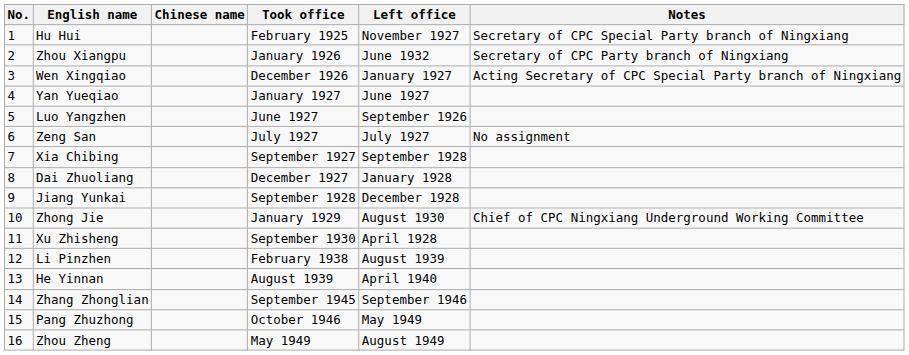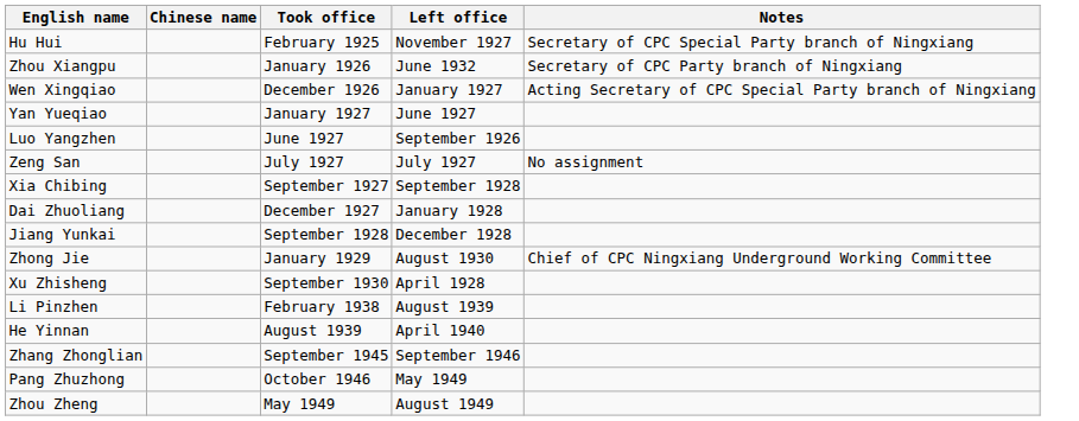 <table class="wikitable">
 <tr>
-<th>No.</th>
 <th>English name</th>
 <th>Chinese name</th>
 <th>Took office</th>
 <th>Left office</th>
 <th>Notes</th>
 </tr>
 <tr>
-<td>1</td>
 <td>Hu Hui</td>
 <td></td>
 <td>February 1925</td>
 <td>November 1927</td>
 <td>Secretary of CPC Special Party branch of Ningxiang</td>
 </tr>
 <tr>
-<td>2</td>
 <td>Zhou Xiangpu</td>
 <td></td>
 <td>January 1926</td>
 <td>June 1932</td>
 <td>Secretary of CPC Party branch of Ningxiang</td>
 </tr>
 <tr>
-<td>3</td>
 <td>Wen Xingqiao</td>
 <td></td>
 <td>December 1926</td>
 <td>January 1927</td>
 <td>Acting Secretary of CPC Special Party branch of Ningxiang</td>
 </tr>
 <tr>
-<td>4</td>
 <td>Yan Yueqiao</td>
 <td></td>
 <td>January 1927</td>
 <td>June 1927</td>
 <td></td>
 </tr>
 <tr>
-<td>5</td>
 <td>Luo Yangzhen</td>
 <td></td>
 <td>June 1927</td>
 <td>September 1926</td>
 <td></td>
 </tr>
 <tr>
-<td>6</td>
 <td>Zeng San</td>
 <td></td>
 <td>July 1927</td>
 <td>July 1927</td>
 <td>No assignment</td>
 </tr>
 <tr>
-<td>7</td>
 <td>Xia Chibing</td>
 <td></td>
 <td>September 1927</td>
 <td>September 1928</td>
 <td></td>
 </tr>
 <tr>
-<td>8</td>
 <td>Dai Zhuoliang</td>
 <td></td>
 <td>December 1927</td>
 <td>January 1928</td>
 <td></td>
 </tr>
 <tr>
-<td>9</td>
 <td>Jiang Yunkai</td>
 <td></td>
 <td>September 1928</td>
 <td>December 1928</td>
 <td></td>
 </tr>
 <tr>
-<td>10</td>
 <td>Zhong Jie</td>
 <td></td>
 <td>January 1929</td>
 <td>August 1930</td>
 <td>Chief of CPC Ningxiang Underground Working Committee</td>
 </tr>
 <tr>
-<td>11</td>
 <td>Xu Zhisheng</td>
 <td></td>
 <td>September 1930</td>
 <td>April 1928</td>
 <td></td>
 </tr>
 <tr>
-<td>12</td>
 <td>Li Pinzhen</td>
 <td></td>
 <td>February 1938</td>
 <td>August 1939</td>
 <td></td>
 </tr>
 <tr>
-<td>13</td>
 <td>He Yinnan</td>
 <td></td>
 <td>August 1939</td>
 <td>April 1940</td>
 <td></td>
 </tr>
 <tr>
-<td>14</td>
 <td>Zhang Zhonglian</td>
 <td></td>
 <td>September 1945</td>
 <td>September 1946</td>
 <td></td>
 </tr>
 <tr>
-<td>15</td>
 <td>Pang Zhuzhong</td>
 <td></td>
 <td>October 1946</td>
 <td>May 1949</td>
 <td></td>
 </tr>
 <tr>
-<td>16</td>
 <td>Zhou Zheng</td>
 <td></td>
 <td>May 1949</td>
 <td>August 1949</td>
 <td></td>
 </tr>
 </table>
